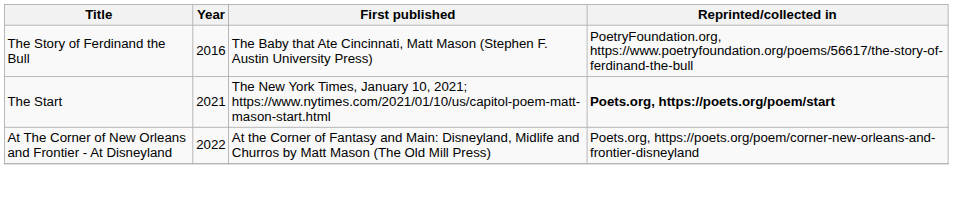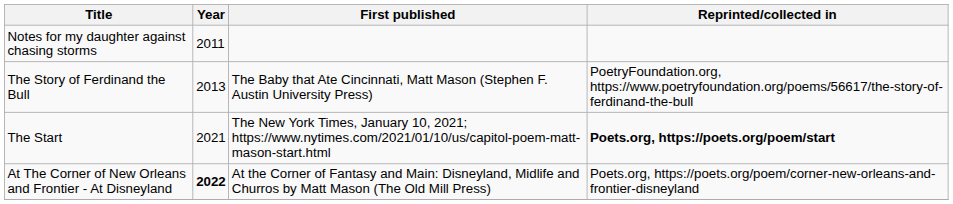 <table class='wikitable sortable' width='90%'>
 <tr>
 <th width=20%>Title</th>
 <th>Year</th>
 <th>First published</th>
 <th>Reprinted/collected in</th>
 </tr>
 <tr>
+<td>Notes for my daughter against chasing storms</td>
+<td>2011</td>
+<td></td>
+<td></td>
+</tr>
+<tr>
 <td>The Story of Ferdinand the Bull</td>
-<td>2016</td>
+<td>2013</td>
 <td>The Baby that Ate Cincinnati, Matt Mason (Stephen F. Austin University Press)</td>
 <td>PoetryFoundation.org, https://www.poetryfoundation.org/poems/56617/the-story-of-ferdinand-the-bull</td>
 </tr>
 <tr>
 <td>The Start</td>
 <td>2021</td>
 <td>The New York Times, January 10, 2021; https://www.nytimes.com/2021/01/10/us/capitol-poem-matt-mason-start.html</td>
 <td><strong>Poets.org, https://poets.org/poem/start</strong></td>
 </tr>
 <tr>
 <td>At The Corner of New Orleans and Frontier - At Disneyland</td>
-<td>2022</td>
+<td><strong>2022</strong></td>
 <td>At the Corner of Fantasy and Main: Disneyland, Midlife and Churros by Matt Mason (The Old Mill Press)</td>
 <td>Poets.org, https://poets.org/poem/corner-new-orleans-and-frontier-disneyland</td>
 </tr>
 <tr>
 </tr>
 </table>
